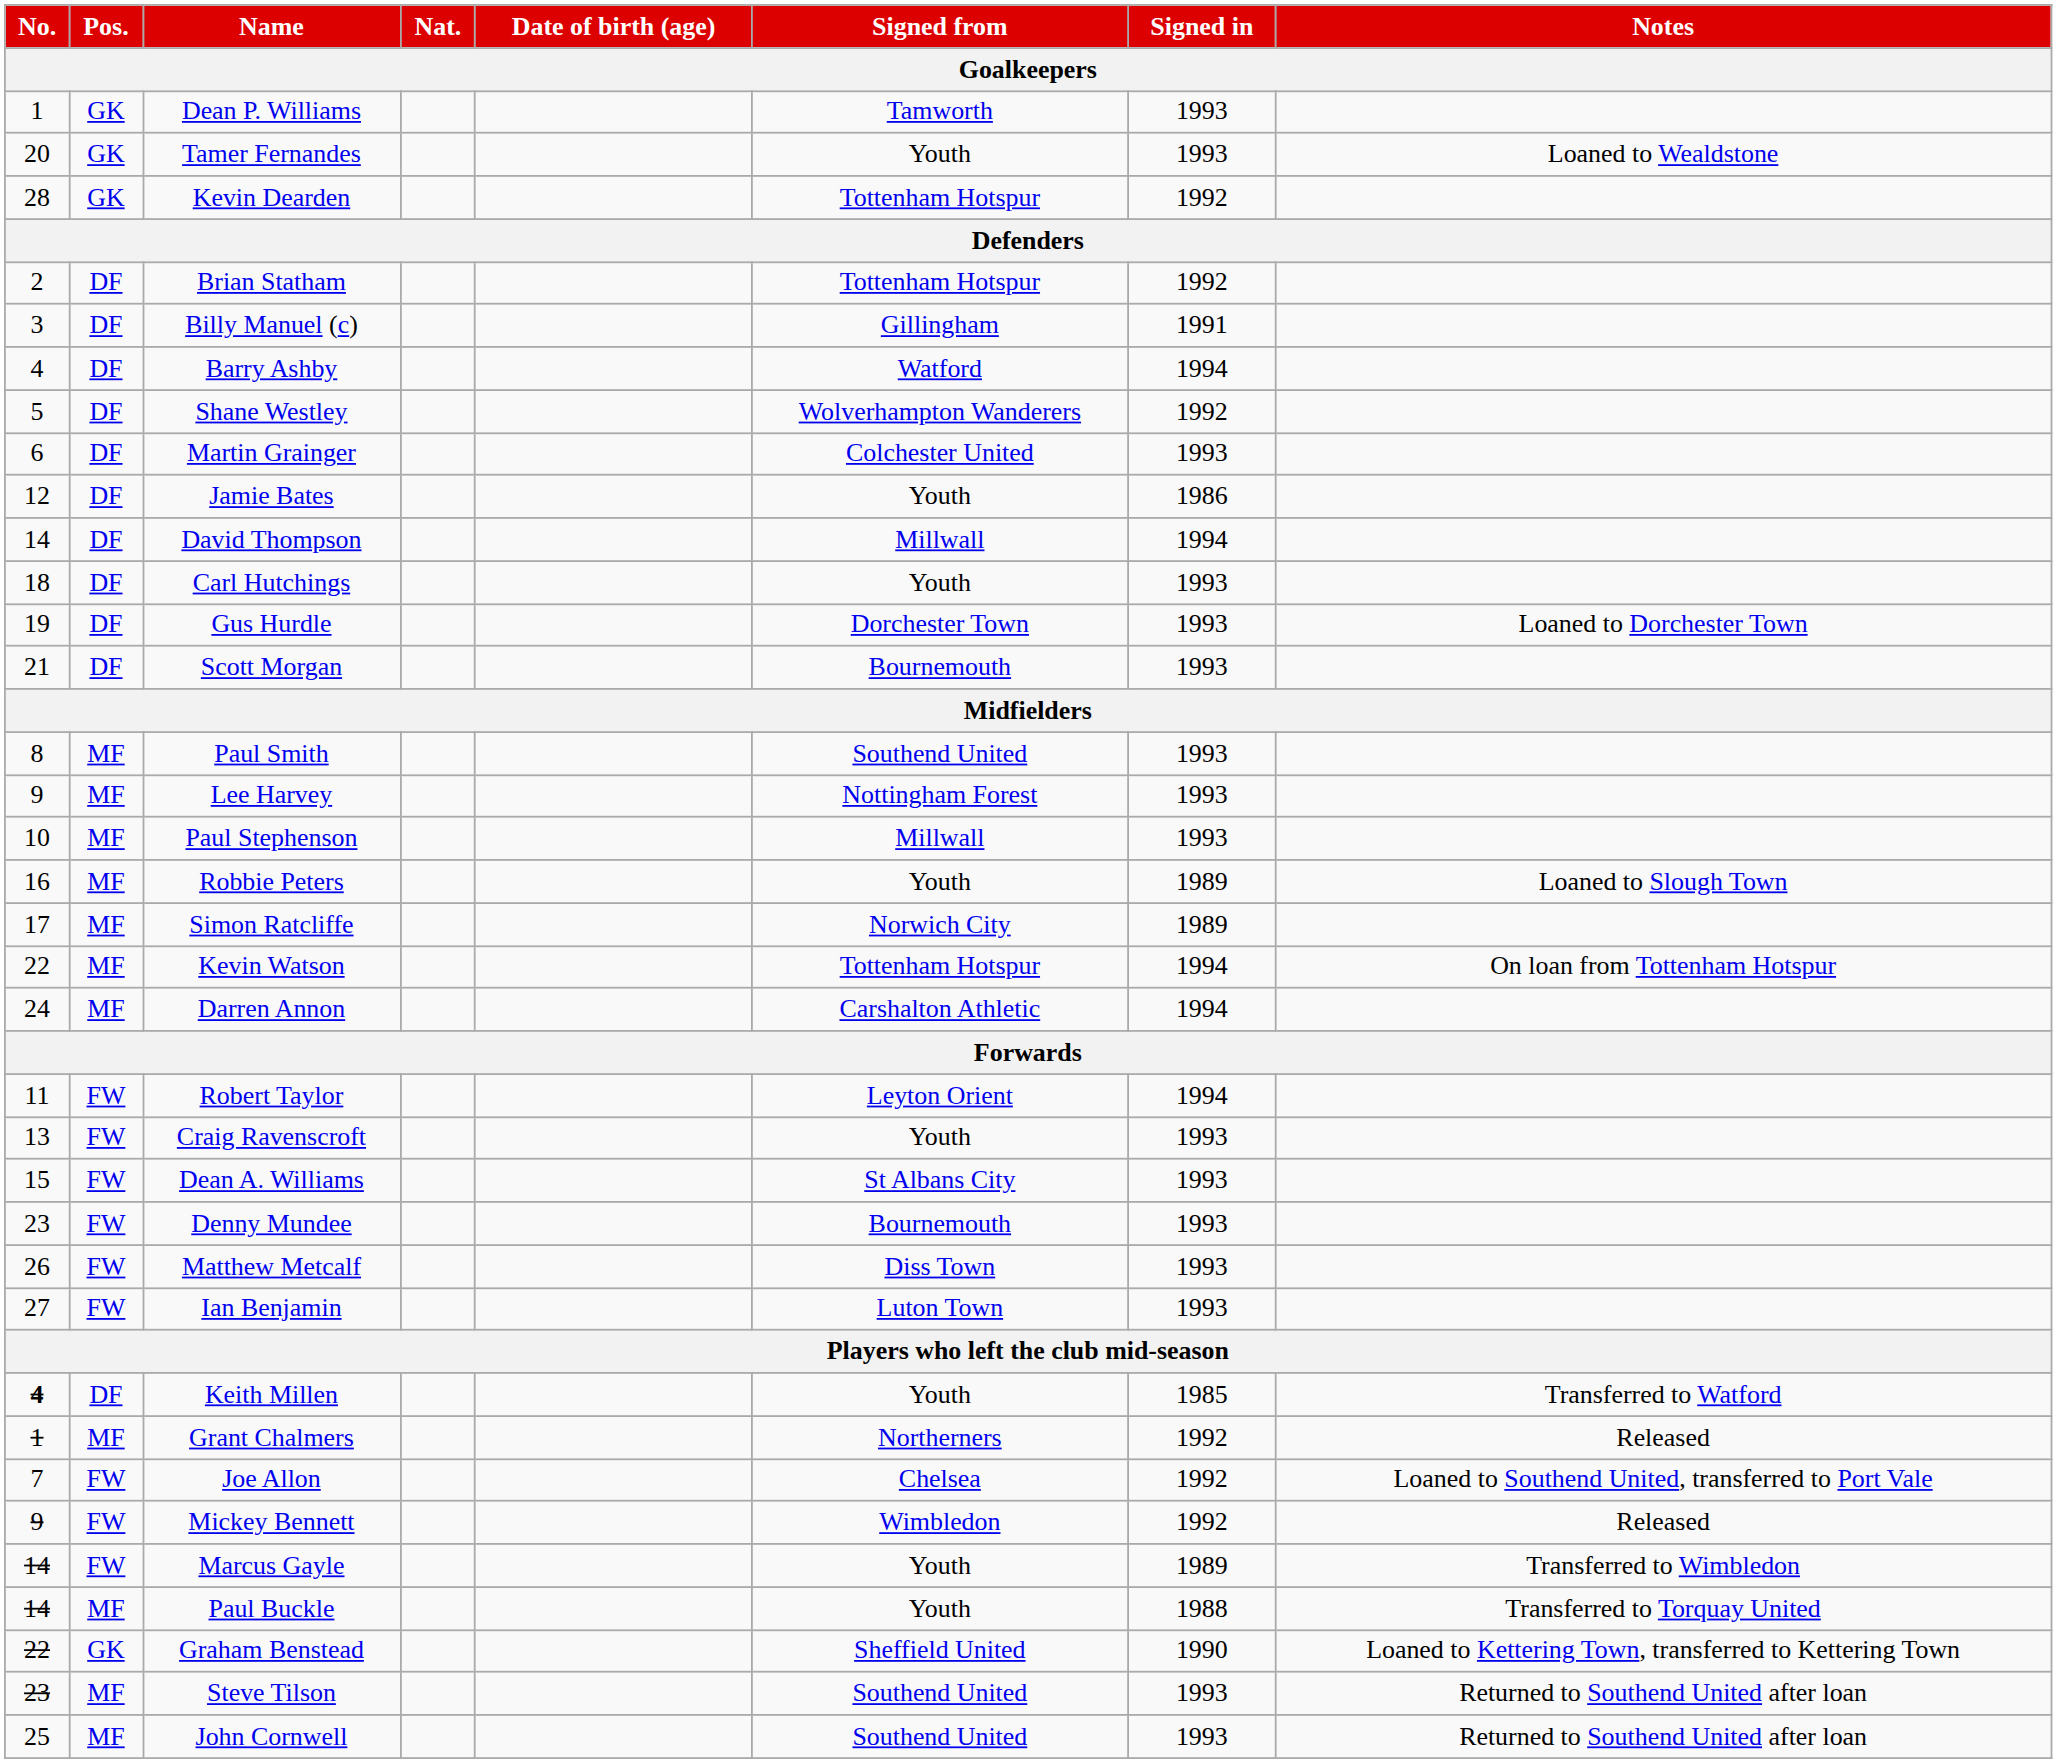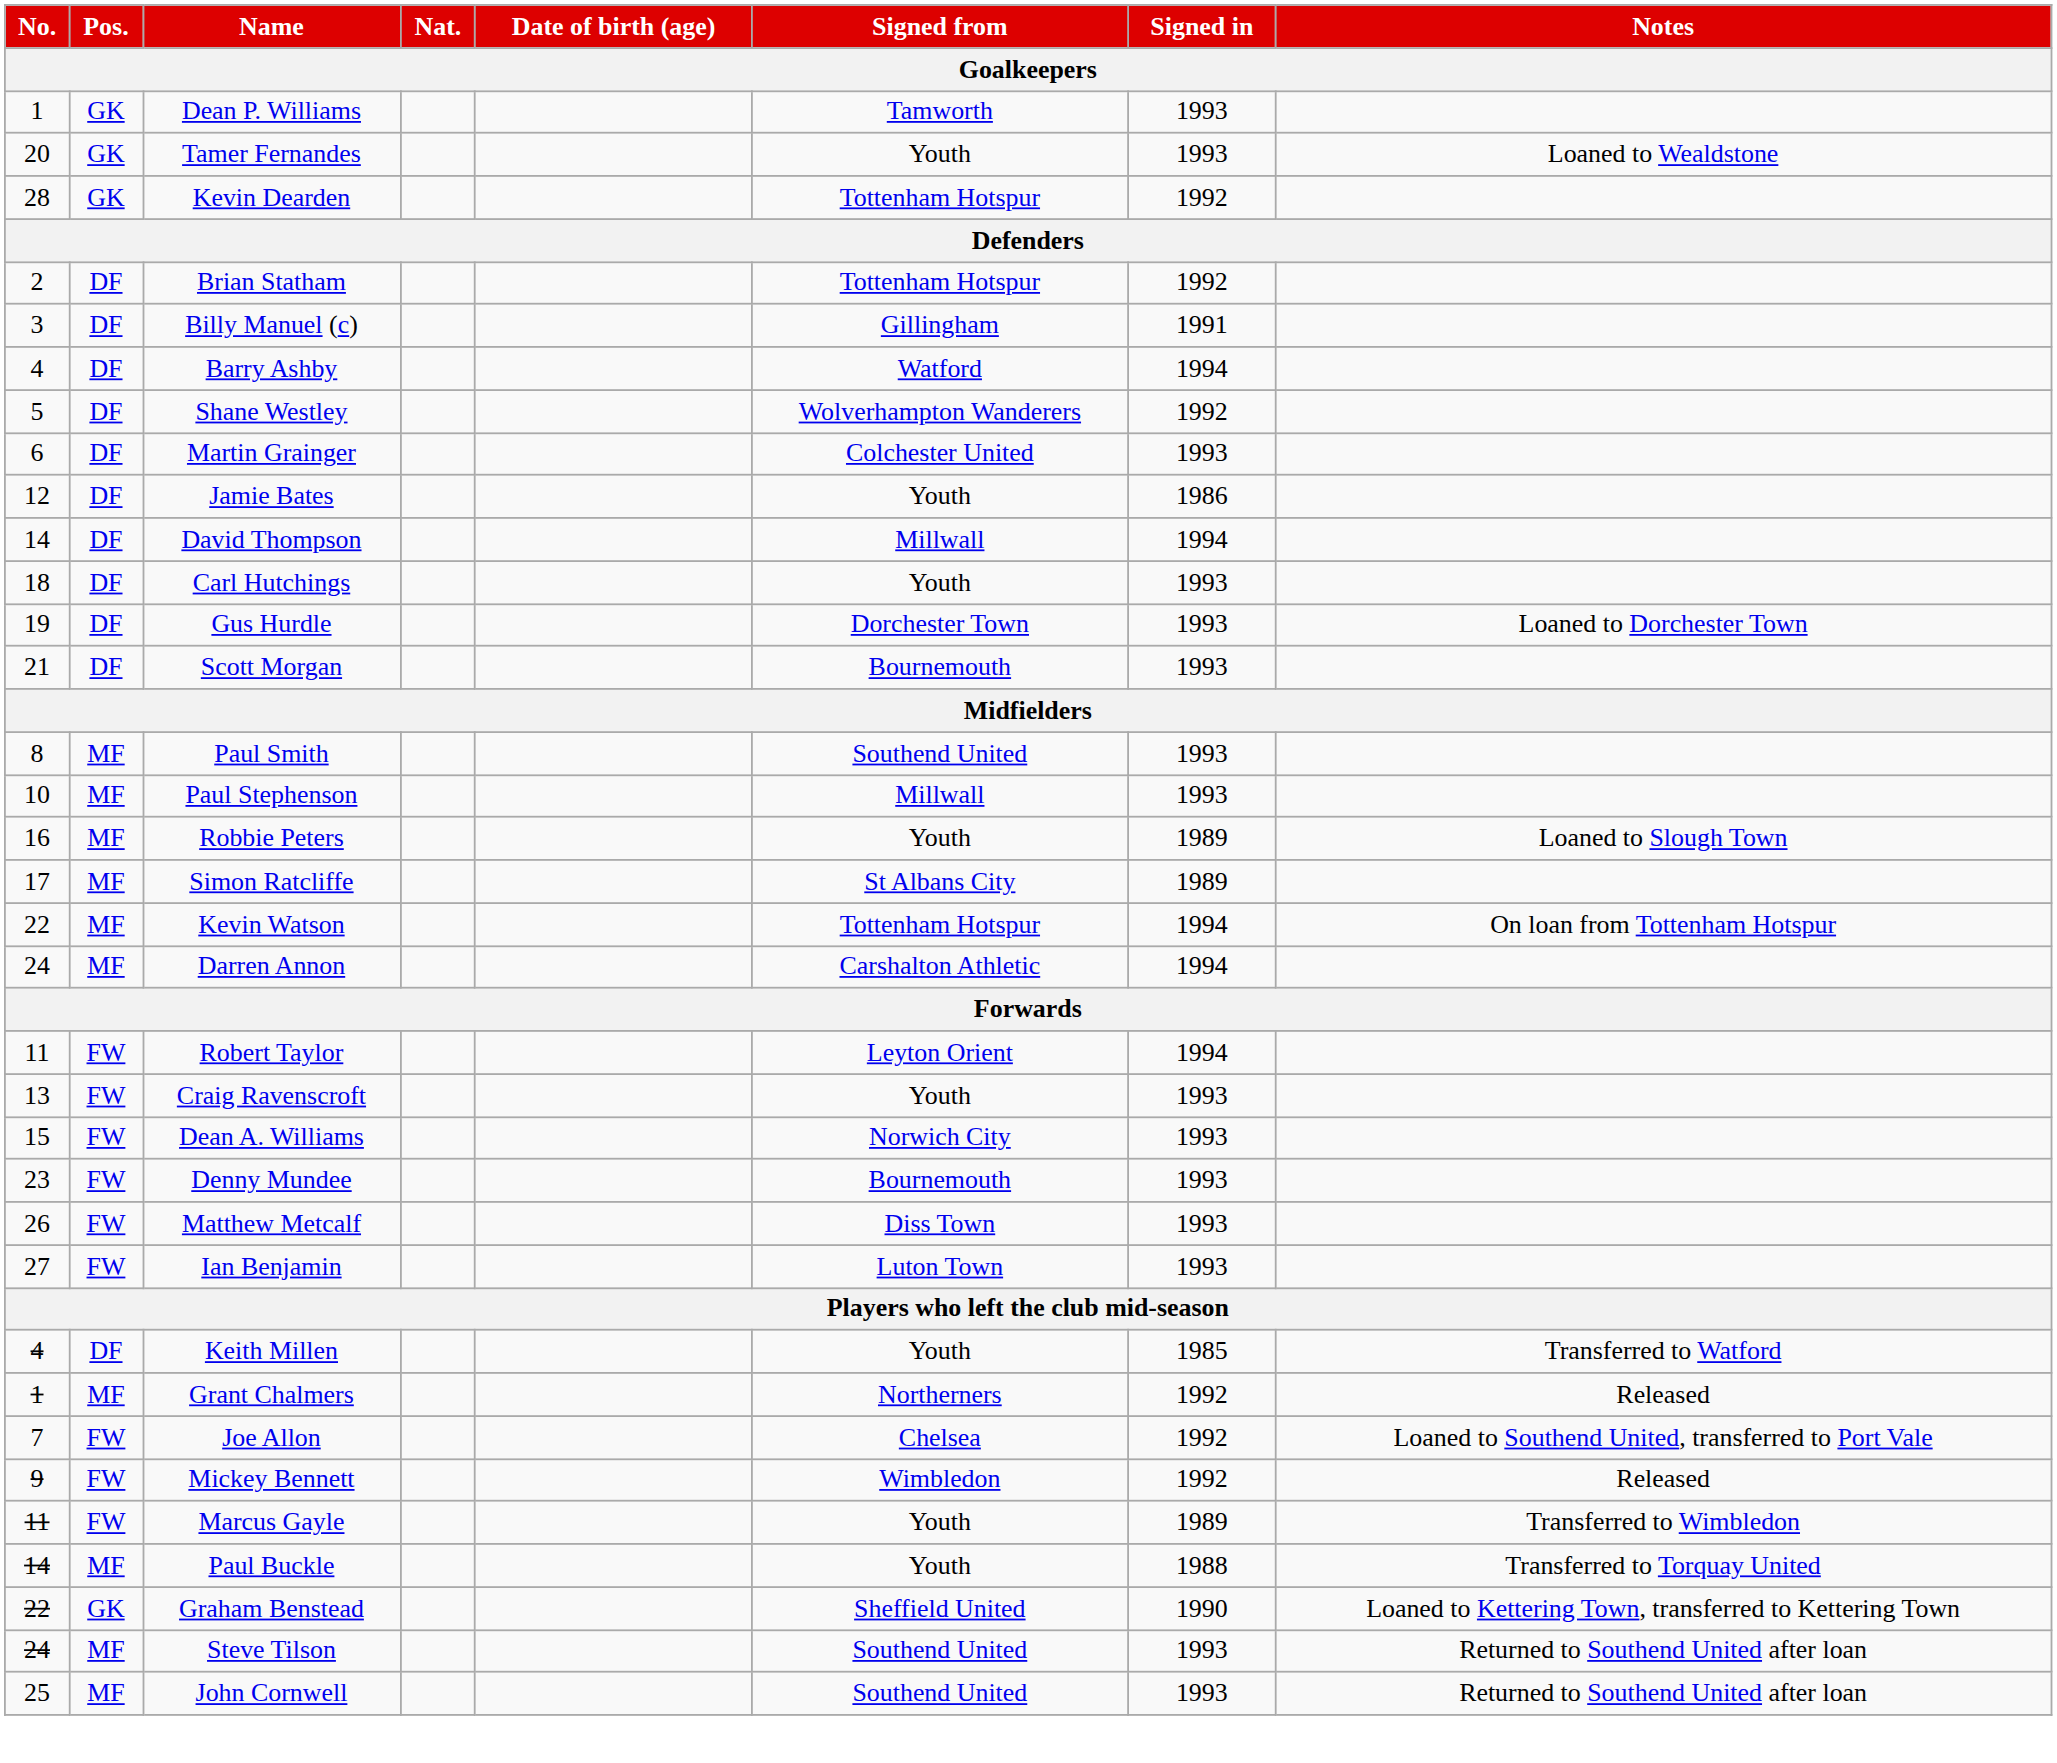 <table class="wikitable"  style="text-align:center; font-size:90%; width:90%;">
 <tr>
 <th style="background:#d00; color:white;">No.</th>
 <th style="background:#d00; color:white;">Pos.</th>
 <th style="background:#d00; color:white;">Name</th>
 <th style="background:#d00; color:white;">Nat.</th>
 <th style="background:#d00; color:white;">Date of birth (age)</th>
 <th style="background:#d00; color:white;">Signed from</th>
 <th style="background:#d00; color:white;">Signed in</th>
 <th style="background:#d00; color:white;">Notes</th>
 </tr>
 <tr>
 <th colspan="8">Goalkeepers</th>
 </tr>
 <tr>
 <td>1</td>
 <td><a href='#'>GK</a></td>
 <td><a href='#'>Dean P. Williams</a></td>
 <td></td>
 <td></td>
 <td><a href='#'>Tamworth</a></td>
 <td>1993</td>
 <td></td>
 </tr>
 <tr>
 <td>20</td>
 <td><a href='#'>GK</a></td>
 <td><a href='#'>Tamer Fernandes</a></td>
 <td></td>
 <td></td>
 <td>Youth</td>
 <td>1993</td>
 <td>Loaned to <a href='#'>Wealdstone</a></td>
 </tr>
 <tr>
 <td>28</td>
 <td><a href='#'>GK</a></td>
 <td><a href='#'>Kevin Dearden</a></td>
 <td></td>
 <td></td>
 <td><a href='#'>Tottenham Hotspur</a></td>
 <td>1992</td>
 <td></td>
 </tr>
 <tr>
 <th colspan="8">Defenders</th>
 </tr>
 <tr>
 <td>2</td>
 <td><a href='#'>DF</a></td>
 <td><a href='#'>Brian Statham</a></td>
 <td></td>
 <td></td>
 <td><a href='#'>Tottenham Hotspur</a></td>
 <td>1992</td>
 <td></td>
 </tr>
 <tr>
 <td>3</td>
 <td><a href='#'>DF</a></td>
 <td><a href='#'>Billy Manuel</a> (<a href='#'>c</a>)</td>
 <td></td>
 <td></td>
 <td><a href='#'>Gillingham</a></td>
 <td>1991</td>
 <td></td>
 </tr>
 <tr>
 <td>4</td>
 <td><a href='#'>DF</a></td>
 <td><a href='#'>Barry Ashby</a></td>
 <td></td>
 <td></td>
 <td><a href='#'>Watford</a></td>
 <td>1994</td>
 <td></td>
 </tr>
 <tr>
 <td>5</td>
 <td><a href='#'>DF</a></td>
 <td><a href='#'>Shane Westley</a></td>
 <td></td>
 <td></td>
 <td><a href='#'>Wolverhampton Wanderers</a></td>
 <td>1992</td>
 <td></td>
 </tr>
 <tr>
 <td>6</td>
 <td><a href='#'>DF</a></td>
 <td><a href='#'>Martin Grainger</a></td>
 <td></td>
 <td></td>
 <td><a href='#'>Colchester United</a></td>
 <td>1993</td>
 <td></td>
 </tr>
 <tr>
 <td>12</td>
 <td><a href='#'>DF</a></td>
 <td><a href='#'>Jamie Bates</a></td>
 <td></td>
 <td></td>
 <td>Youth</td>
 <td>1986</td>
 <td></td>
 </tr>
 <tr>
 <td>14</td>
 <td><a href='#'>DF</a></td>
 <td><a href='#'>David Thompson</a></td>
 <td></td>
 <td></td>
 <td><a href='#'>Millwall</a></td>
 <td>1994</td>
 <td></td>
 </tr>
 <tr>
 <td>18</td>
 <td><a href='#'>DF</a></td>
 <td><a href='#'>Carl Hutchings</a></td>
 <td></td>
 <td></td>
 <td>Youth</td>
 <td>1993</td>
 <td></td>
 </tr>
 <tr>
 <td>19</td>
 <td><a href='#'>DF</a></td>
 <td><a href='#'>Gus Hurdle</a></td>
 <td></td>
 <td></td>
 <td><a href='#'>Dorchester Town</a></td>
 <td>1993</td>
 <td>Loaned to <a href='#'>Dorchester Town</a></td>
 </tr>
 <tr>
 <td>21</td>
 <td><a href='#'>DF</a></td>
 <td><a href='#'>Scott Morgan</a></td>
 <td></td>
 <td></td>
 <td><a href='#'>Bournemouth</a></td>
 <td>1993</td>
 <td></td>
 </tr>
 <tr>
 <th colspan="8">Midfielders</th>
 </tr>
 <tr>
 <td>8</td>
 <td><a href='#'>MF</a></td>
 <td><a href='#'>Paul Smith</a></td>
 <td></td>
 <td></td>
 <td><a href='#'>Southend United</a></td>
 <td>1993</td>
 <td></td>
 </tr>
 <tr>
-<td>9</td>
-<td><a href='#'>MF</a></td>
-<td><a href='#'>Lee Harvey</a></td>
-<td></td>
-<td></td>
-<td><a href='#'>Nottingham Forest</a></td>
-<td>1993</td>
-<td></td>
-</tr>
-<tr>
 <td>10</td>
 <td><a href='#'>MF</a></td>
 <td><a href='#'>Paul Stephenson</a></td>
 <td></td>
 <td></td>
 <td><a href='#'>Millwall</a></td>
 <td>1993</td>
 <td></td>
 </tr>
 <tr>
 <td>16</td>
 <td><a href='#'>MF</a></td>
 <td><a href='#'>Robbie Peters</a></td>
 <td></td>
 <td></td>
 <td>Youth</td>
 <td>1989</td>
 <td>Loaned to <a href='#'>Slough Town</a></td>
 </tr>
 <tr>
 <td>17</td>
 <td><a href='#'>MF</a></td>
 <td><a href='#'>Simon Ratcliffe</a></td>
 <td></td>
 <td></td>
-<td><a href='#'>Norwich City</a></td>
+<td><a href='#'>St Albans City</a></td>
 <td>1989</td>
 <td></td>
 </tr>
 <tr>
 <td>22</td>
 <td><a href='#'>MF</a></td>
 <td><a href='#'>Kevin Watson</a></td>
 <td></td>
 <td></td>
 <td><a href='#'>Tottenham Hotspur</a></td>
 <td>1994</td>
 <td>On loan from <a href='#'>Tottenham Hotspur</a></td>
 </tr>
 <tr>
 <td>24</td>
 <td><a href='#'>MF</a></td>
 <td><a href='#'>Darren Annon</a></td>
 <td></td>
 <td></td>
 <td><a href='#'>Carshalton Athletic</a></td>
 <td>1994</td>
 <td></td>
 </tr>
 <tr>
 <th colspan="8">Forwards</th>
 </tr>
 <tr>
 <td>11</td>
 <td><a href='#'>FW</a></td>
 <td><a href='#'>Robert Taylor</a></td>
 <td></td>
 <td></td>
 <td><a href='#'>Leyton Orient</a></td>
 <td>1994</td>
 <td></td>
 </tr>
 <tr>
 <td>13</td>
 <td><a href='#'>FW</a></td>
 <td><a href='#'>Craig Ravenscroft</a></td>
 <td></td>
 <td></td>
 <td>Youth</td>
 <td>1993</td>
 <td></td>
 </tr>
 <tr>
 <td>15</td>
 <td><a href='#'>FW</a></td>
 <td><a href='#'>Dean A. Williams</a></td>
 <td></td>
 <td></td>
-<td><a href='#'>St Albans City</a></td>
+<td><a href='#'>Norwich City</a></td>
 <td>1993</td>
 <td></td>
 </tr>
 <tr>
 <td>23</td>
 <td><a href='#'>FW</a></td>
 <td><a href='#'>Denny Mundee</a></td>
 <td></td>
 <td></td>
 <td><a href='#'>Bournemouth</a></td>
 <td>1993</td>
 <td></td>
 </tr>
 <tr>
 <td>26</td>
 <td><a href='#'>FW</a></td>
 <td><a href='#'>Matthew Metcalf</a></td>
 <td></td>
 <td></td>
 <td><a href='#'>Diss Town</a></td>
 <td>1993</td>
 <td></td>
 </tr>
 <tr>
 <td>27</td>
 <td><a href='#'>FW</a></td>
 <td><a href='#'>Ian Benjamin</a></td>
 <td></td>
 <td></td>
 <td><a href='#'>Luton Town</a></td>
 <td>1993</td>
 <td></td>
 </tr>
 <tr>
 <th colspan="8">Players who left the club mid-season</th>
 </tr>
 <tr>
-<td><strong><s>4</s></strong></td>
+<td><s>4</s></td>
 <td><a href='#'>DF</a></td>
 <td><a href='#'>Keith Millen</a></td>
 <td></td>
 <td></td>
 <td>Youth</td>
 <td>1985</td>
 <td>Transferred to <a href='#'>Watford</a></td>
 </tr>
 <tr>
 <td><s>1</s></td>
 <td><a href='#'>MF</a></td>
 <td><a href='#'>Grant Chalmers</a></td>
 <td></td>
 <td></td>
 <td><a href='#'>Northerners</a></td>
 <td>1992</td>
 <td>Released</td>
 </tr>
 <tr>
 <td>7</td>
 <td><a href='#'>FW</a></td>
 <td><a href='#'>Joe Allon</a></td>
 <td></td>
 <td></td>
 <td><a href='#'>Chelsea</a></td>
 <td>1992</td>
 <td>Loaned to <a href='#'>Southend United</a>, transferred to <a href='#'>Port Vale</a></td>
 </tr>
 <tr>
 <td><s>9</s></td>
 <td><a href='#'>FW</a></td>
 <td><a href='#'>Mickey Bennett</a></td>
 <td></td>
 <td></td>
 <td><a href='#'>Wimbledon</a></td>
 <td>1992</td>
 <td>Released</td>
 </tr>
 <tr>
-<td><s>14</s></td>
+<td><s>11</s></td>
 <td><a href='#'>FW</a></td>
 <td><a href='#'>Marcus Gayle</a></td>
 <td></td>
 <td></td>
 <td>Youth</td>
 <td>1989</td>
 <td>Transferred to <a href='#'>Wimbledon</a></td>
 </tr>
 <tr>
 <td><s>14</s></td>
 <td><a href='#'>MF</a></td>
 <td><a href='#'>Paul Buckle</a></td>
 <td></td>
 <td></td>
 <td>Youth</td>
 <td>1988</td>
 <td>Transferred to <a href='#'>Torquay United</a></td>
 </tr>
 <tr>
 <td><s>22</s></td>
 <td><a href='#'>GK</a></td>
 <td><a href='#'>Graham Benstead</a></td>
 <td></td>
 <td></td>
 <td><a href='#'>Sheffield United</a></td>
 <td>1990</td>
 <td>Loaned to <a href='#'>Kettering Town</a>, transferred to Kettering Town</td>
 </tr>
 <tr>
-<td><s>23</s></td>
+<td><s>24</s></td>
 <td><a href='#'>MF</a></td>
 <td><a href='#'>Steve Tilson</a></td>
 <td></td>
 <td></td>
 <td><a href='#'>Southend United</a></td>
 <td>1993</td>
 <td>Returned to <a href='#'>Southend United</a> after loan</td>
 </tr>
 <tr>
 <td>25</td>
 <td><a href='#'>MF</a></td>
 <td><a href='#'>John Cornwell</a></td>
 <td></td>
 <td></td>
 <td><a href='#'>Southend United</a></td>
 <td>1993</td>
 <td>Returned to <a href='#'>Southend United</a> after loan</td>
 </tr>
 </table>
